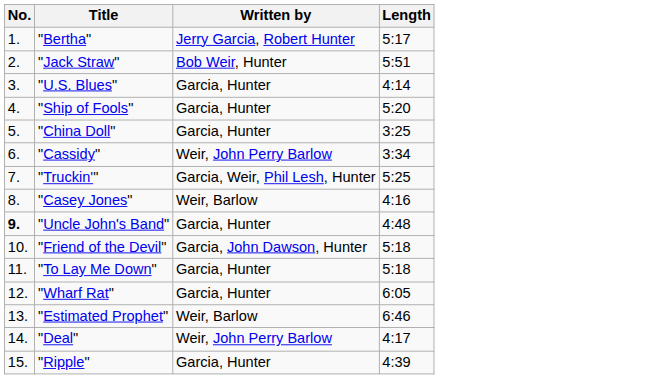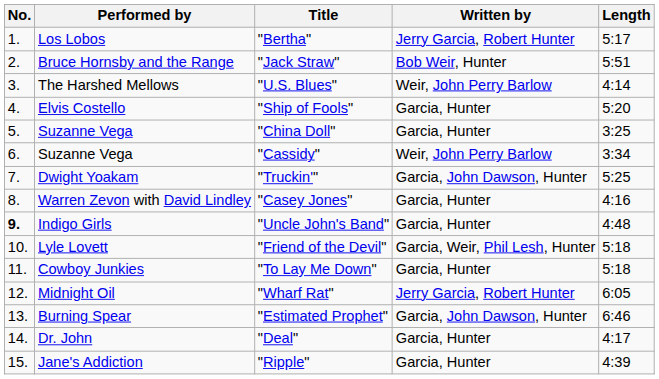 <table class="wikitable">
 <tr>
 <th>No.</th>
+<th>Performed by</th>
 <th>Title</th>
 <th>Written by</th>
 <th>Length</th>
 </tr>
 <tr>
 <td>1.</td>
+<td><a href='#'>Los Lobos</a></td>
 <td>"<a href='#'>Bertha</a>"</td>
 <td><a href='#'>Jerry Garcia</a>, <a href='#'>Robert Hunter</a></td>
 <td>5:17</td>
 </tr>
 <tr>
 <td>2.</td>
+<td><a href='#'>Bruce Hornsby and the Range</a></td>
 <td>"<a href='#'>Jack Straw</a>"</td>
 <td><a href='#'>Bob Weir</a>, Hunter</td>
 <td>5:51</td>
 </tr>
 <tr>
 <td>3.</td>
+<td>The Harshed Mellows</td>
 <td>"<a href='#'>U.S. Blues</a>"</td>
-<td>Garcia, Hunter</td>
+<td>Weir, <a href='#'>John Perry Barlow</a></td>
 <td>4:14</td>
 </tr>
 <tr>
 <td>4.</td>
+<td><a href='#'>Elvis Costello</a></td>
 <td>"<a href='#'>Ship of Fools</a>"</td>
 <td>Garcia, Hunter</td>
 <td>5:20</td>
 </tr>
 <tr>
 <td>5.</td>
+<td><a href='#'>Suzanne Vega</a></td>
 <td>"<a href='#'>China Doll</a>"</td>
 <td>Garcia, Hunter</td>
 <td>3:25</td>
 </tr>
 <tr>
 <td>6.</td>
+<td>Suzanne Vega</td>
 <td>"<a href='#'>Cassidy</a>"</td>
 <td>Weir, <a href='#'>John Perry Barlow</a></td>
 <td>3:34</td>
 </tr>
 <tr>
 <td>7.</td>
+<td><a href='#'>Dwight Yoakam</a></td>
 <td>"<a href='#'>Truckin'</a>"</td>
-<td>Garcia, Weir, <a href='#'>Phil Lesh</a>, Hunter</td>
+<td>Garcia, <a href='#'>John Dawson</a>, Hunter</td>
 <td>5:25</td>
 </tr>
 <tr>
 <td>8.</td>
+<td><a href='#'>Warren Zevon</a> with <a href='#'>David Lindley</a></td>
 <td>"<a href='#'>Casey Jones</a>"</td>
-<td>Weir, Barlow</td>
+<td>Garcia, Hunter</td>
 <td>4:16</td>
 </tr>
 <tr>
 <td><strong>9.</strong></td>
+<td><a href='#'>Indigo Girls</a></td>
 <td>"<a href='#'>Uncle John's Band</a>"</td>
 <td>Garcia, Hunter</td>
 <td>4:48</td>
 </tr>
 <tr>
 <td>10.</td>
+<td><a href='#'>Lyle Lovett</a></td>
 <td>"<a href='#'>Friend of the Devil</a>"</td>
-<td>Garcia, <a href='#'>John Dawson</a>, Hunter</td>
+<td>Garcia, Weir, <a href='#'>Phil Lesh</a>, Hunter</td>
 <td>5:18</td>
 </tr>
 <tr>
 <td>11.</td>
+<td><a href='#'>Cowboy Junkies</a></td>
 <td>"<a href='#'>To Lay Me Down</a>"</td>
 <td>Garcia, Hunter</td>
 <td>5:18</td>
 </tr>
 <tr>
 <td>12.</td>
+<td><a href='#'>Midnight Oil</a></td>
 <td>"<a href='#'>Wharf Rat</a>"</td>
-<td>Garcia, Hunter</td>
+<td><a href='#'>Jerry Garcia</a>, <a href='#'>Robert Hunter</a></td>
 <td>6:05</td>
 </tr>
 <tr>
 <td>13.</td>
+<td><a href='#'>Burning Spear</a></td>
 <td>"<a href='#'>Estimated Prophet</a>"</td>
-<td>Weir, Barlow</td>
+<td>Garcia, <a href='#'>John Dawson</a>, Hunter</td>
 <td>6:46</td>
 </tr>
 <tr>
 <td>14.</td>
+<td><a href='#'>Dr. John</a></td>
 <td>"<a href='#'>Deal</a>"</td>
-<td>Weir, <a href='#'>John Perry Barlow</a></td>
+<td>Garcia, Hunter</td>
 <td>4:17</td>
 </tr>
 <tr>
 <td>15.</td>
+<td><a href='#'>Jane's Addiction</a></td>
 <td>"<a href='#'>Ripple</a>"</td>
 <td>Garcia, Hunter</td>
 <td>4:39</td>
 </tr>
 </table>
